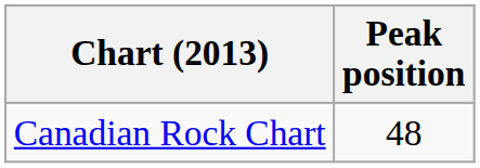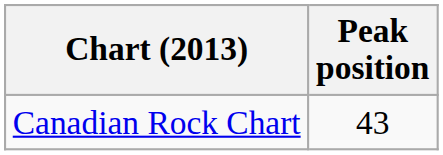 <table class="wikitable sortable">
 <tr>
 <th scope="col">Chart (2013)</th>
 <th scope="col">Peak<br>position</th>
 </tr>
 <tr>
 <td><a href='#'>Canadian Rock Chart</a></td>
-<td align="center">48</td>
+<td align="center">43</td>
 </tr>
 </table>
